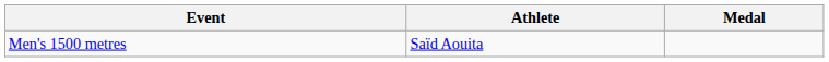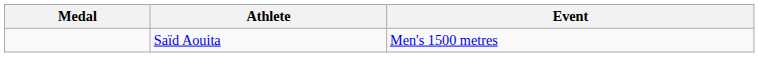 <table class="wikitable" style="font-size:90%" width=60%>
 <tr>
+<th>Medal</th>
+<th>Athlete</th>
 <th>Event</th>
-<th>Athlete</th>
-<th>Medal</th>
 </tr>
 <tr>
+<td></td>
+<td><a href='#'>Saïd Aouita</a></td>
 <td><a href='#'>Men's 1500 metres</a></td>
-<td><a href='#'>Saïd Aouita</a></td>
-<td></td>
 </tr>
 </table>
